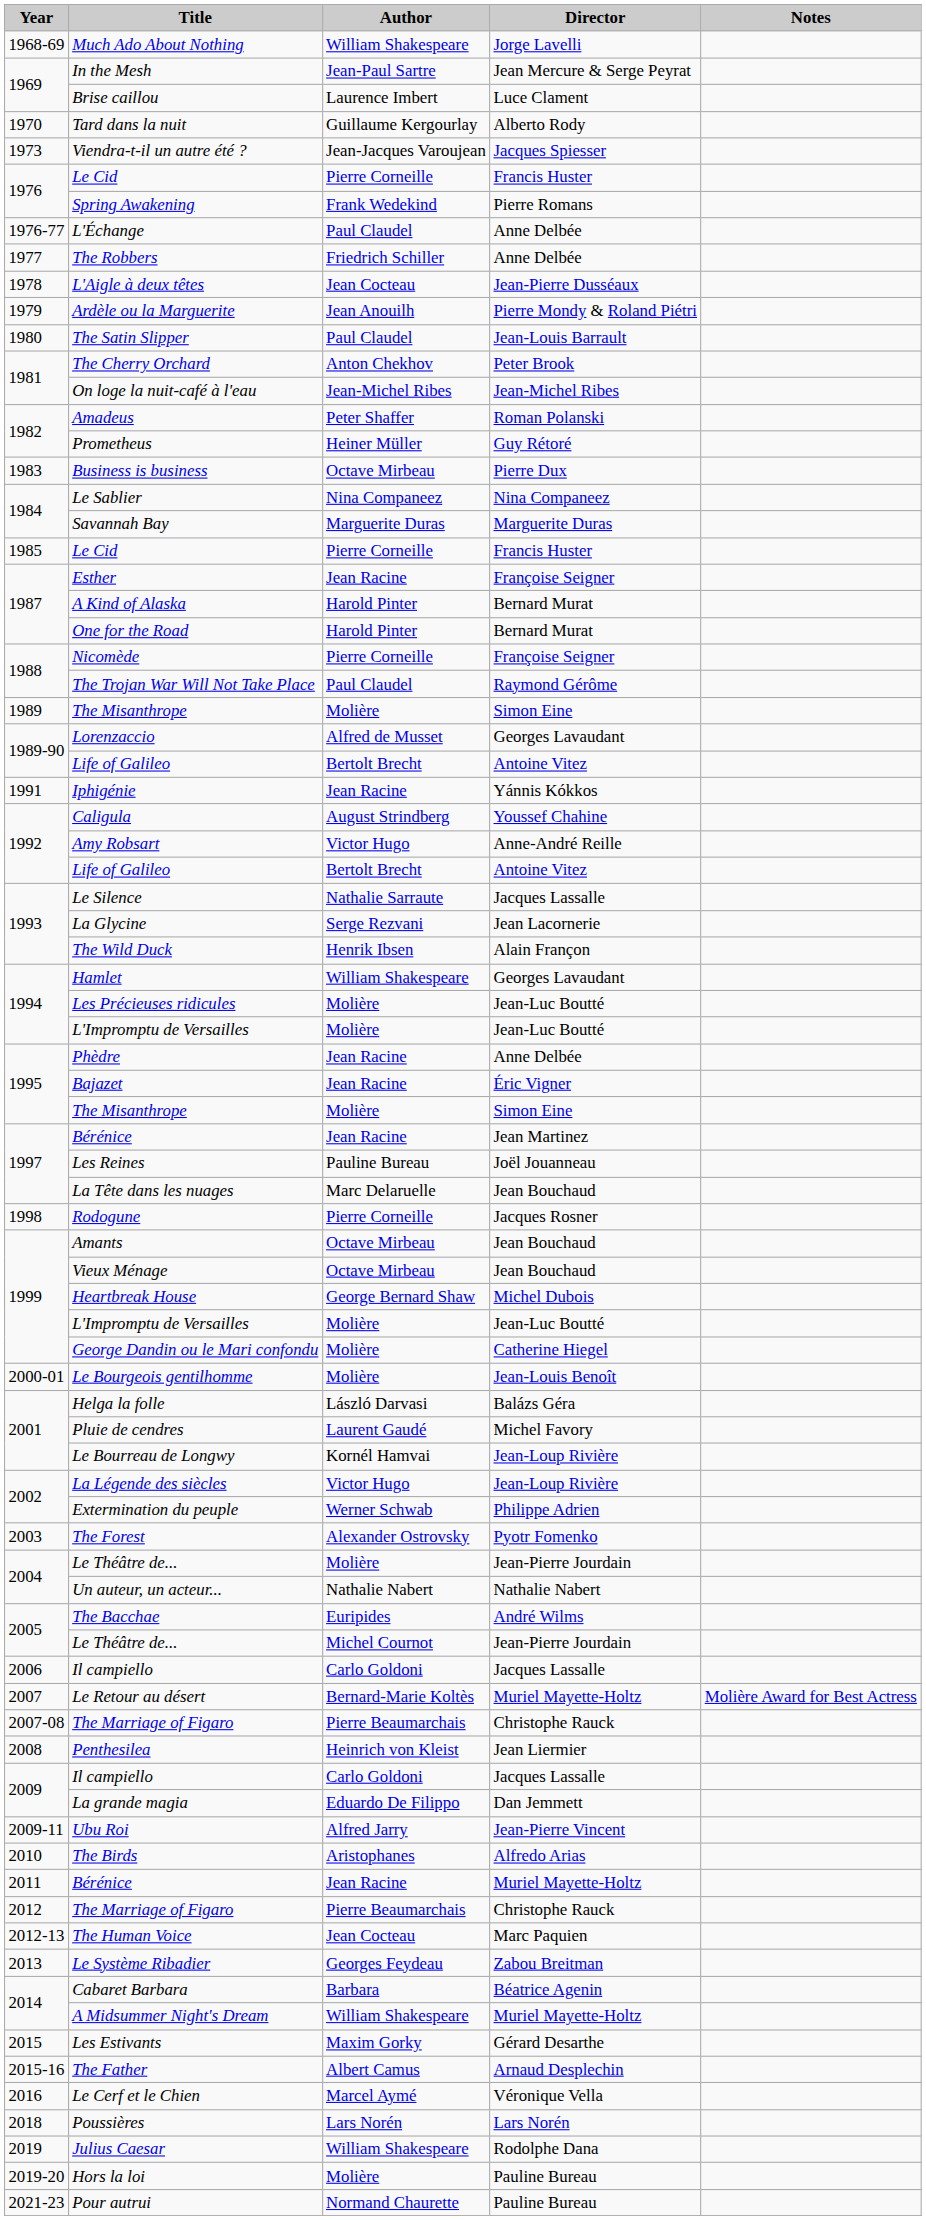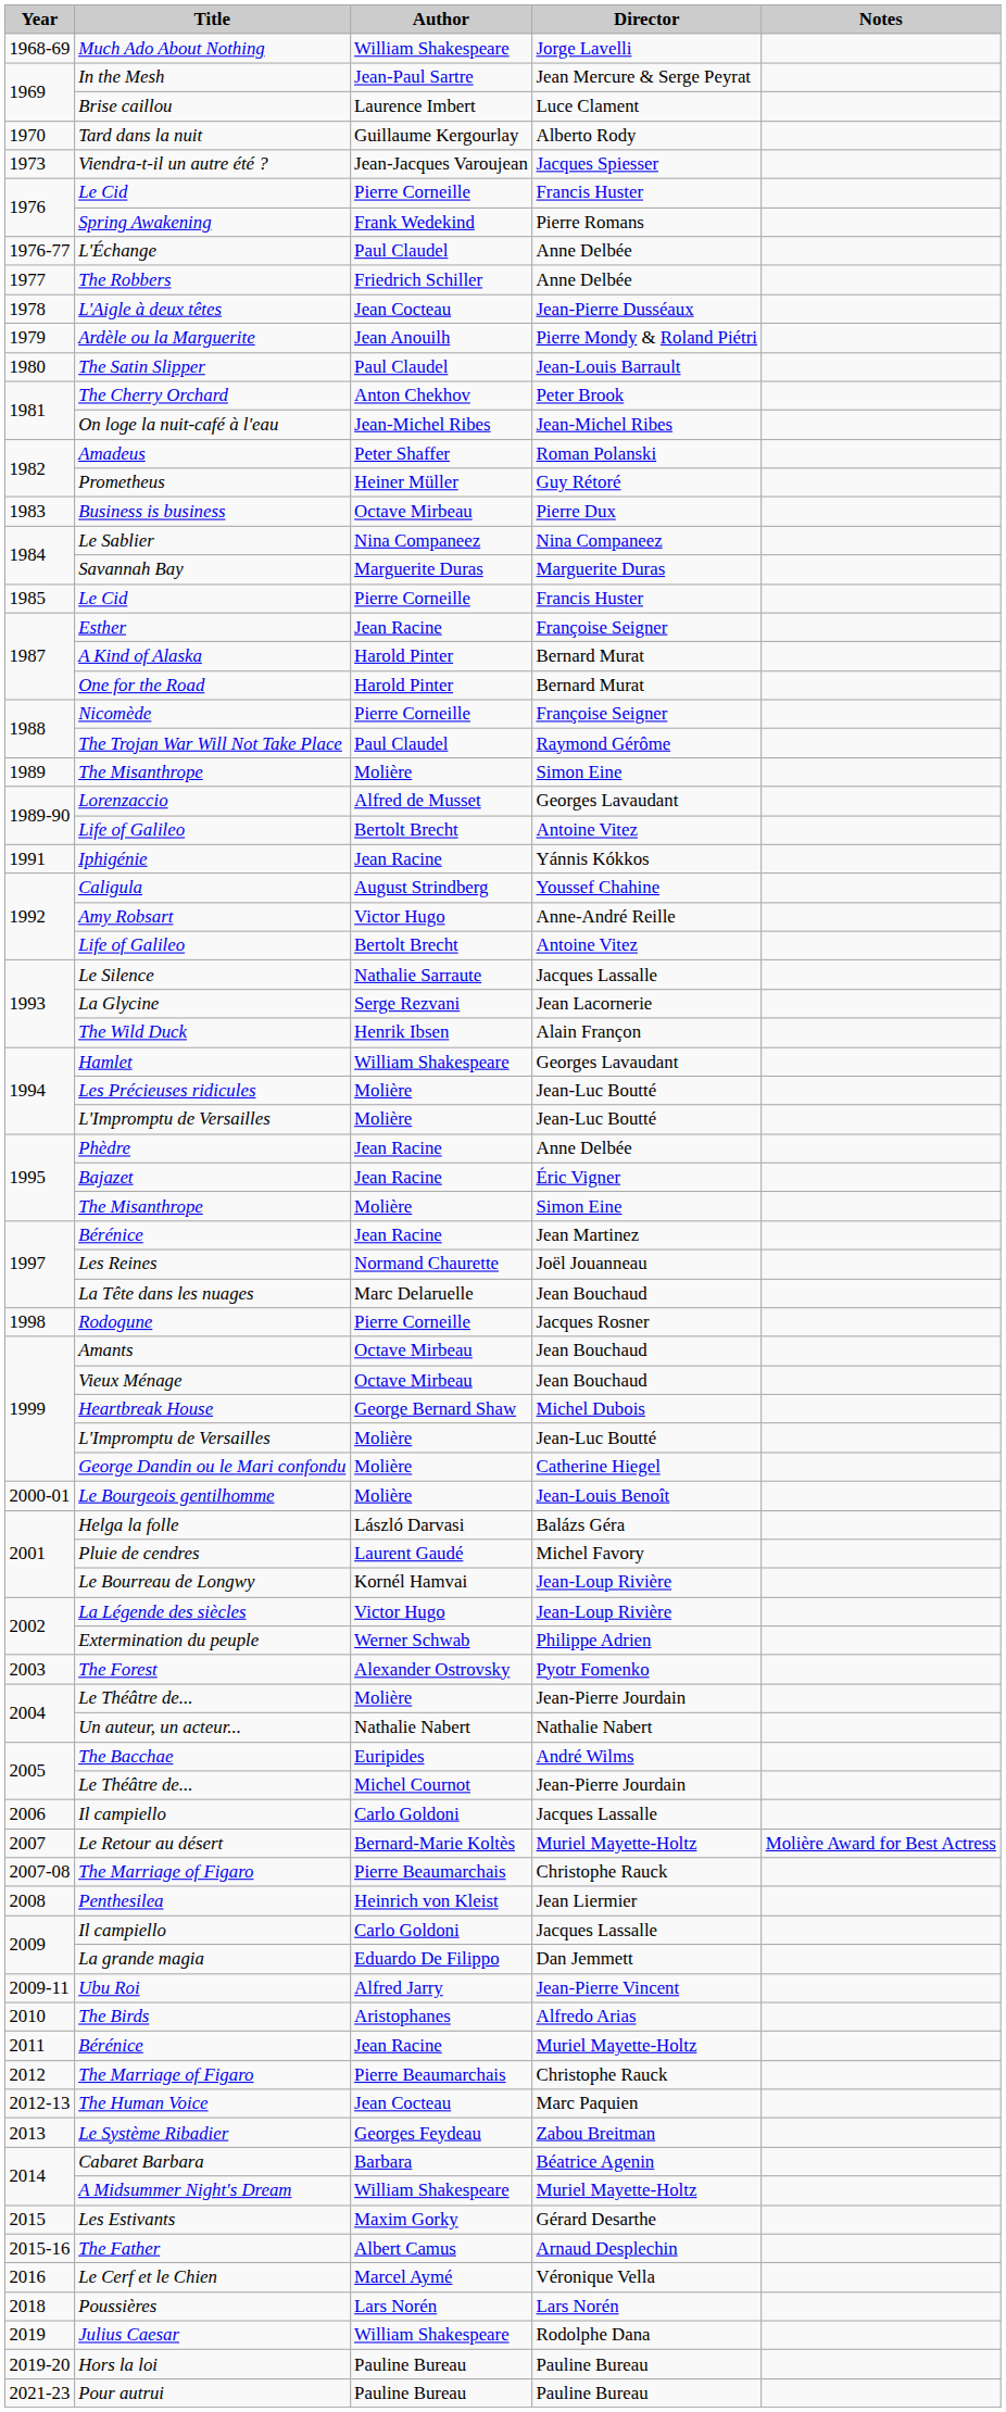 <table class="wikitable">
 <tr>
 <th style="background: #CCCCCC;">Year</th>
 <th style="background: #CCCCCC;">Title</th>
 <th style="background: #CCCCCC;">Author</th>
 <th style="background: #CCCCCC;">Director</th>
 <th style="background: #CCCCCC;">Notes</th>
 </tr>
 <tr>
 <td>1968-69</td>
 <td><em><a href='#'>Much Ado About Nothing</a></em></td>
 <td><a href='#'>William Shakespeare</a></td>
 <td><a href='#'>Jorge Lavelli</a></td>
 <td></td>
 </tr>
 <tr>
 <td rowspan=2>1969</td>
 <td><em>In the Mesh</em></td>
 <td><a href='#'>Jean-Paul Sartre</a></td>
 <td>Jean Mercure & Serge Peyrat</td>
 <td></td>
 </tr>
 <tr>
 <td><em>Brise caillou</em></td>
 <td>Laurence Imbert</td>
 <td>Luce Clament</td>
 <td></td>
 </tr>
 <tr>
 <td>1970</td>
 <td><em>Tard dans la nuit</em></td>
 <td>Guillaume Kergourlay</td>
 <td>Alberto Rody</td>
 <td></td>
 </tr>
 <tr>
 <td>1973</td>
 <td><em>Viendra-t-il un autre été ?</em></td>
 <td>Jean-Jacques Varoujean</td>
 <td><a href='#'>Jacques Spiesser</a></td>
 <td></td>
 </tr>
 <tr>
 <td rowspan=2>1976</td>
 <td><em><a href='#'>Le Cid</a></em></td>
 <td><a href='#'>Pierre Corneille</a></td>
 <td><a href='#'>Francis Huster</a></td>
 <td></td>
 </tr>
 <tr>
 <td><em><a href='#'>Spring Awakening</a></em></td>
 <td><a href='#'>Frank Wedekind</a></td>
 <td>Pierre Romans</td>
 <td></td>
 </tr>
 <tr>
 <td>1976-77</td>
 <td><em>L'Échange</em></td>
 <td><a href='#'>Paul Claudel</a></td>
 <td>Anne Delbée</td>
 <td></td>
 </tr>
 <tr>
 <td>1977</td>
 <td><em><a href='#'>The Robbers</a></em></td>
 <td><a href='#'>Friedrich Schiller</a></td>
 <td>Anne Delbée</td>
 <td></td>
 </tr>
 <tr>
 <td>1978</td>
 <td><em><a href='#'>L'Aigle à deux têtes</a></em></td>
 <td><a href='#'>Jean Cocteau</a></td>
 <td><a href='#'>Jean-Pierre Dusséaux</a></td>
 <td></td>
 </tr>
 <tr>
 <td>1979</td>
 <td><em><a href='#'>Ardèle ou la Marguerite</a></em></td>
 <td><a href='#'>Jean Anouilh</a></td>
 <td><a href='#'>Pierre Mondy</a> & <a href='#'>Roland Piétri</a></td>
 <td></td>
 </tr>
 <tr>
 <td>1980</td>
 <td><em><a href='#'>The Satin Slipper</a></em></td>
 <td><a href='#'>Paul Claudel</a></td>
 <td><a href='#'>Jean-Louis Barrault</a></td>
 <td></td>
 </tr>
 <tr>
 <td rowspan=2>1981</td>
 <td><em><a href='#'>The Cherry Orchard</a></em></td>
 <td><a href='#'>Anton Chekhov</a></td>
 <td><a href='#'>Peter Brook</a></td>
 <td></td>
 </tr>
 <tr>
 <td><em>On loge la nuit-café à l'eau</em></td>
 <td><a href='#'>Jean-Michel Ribes</a></td>
 <td><a href='#'>Jean-Michel Ribes</a></td>
 <td></td>
 </tr>
 <tr>
 <td rowspan=2>1982</td>
 <td><em><a href='#'>Amadeus</a></em></td>
 <td><a href='#'>Peter Shaffer</a></td>
 <td><a href='#'>Roman Polanski</a></td>
 <td></td>
 </tr>
 <tr>
 <td><em>Prometheus</em></td>
 <td><a href='#'>Heiner Müller</a></td>
 <td><a href='#'>Guy Rétoré</a></td>
 <td></td>
 </tr>
 <tr>
 <td>1983</td>
 <td><em><a href='#'>Business is business</a></em></td>
 <td><a href='#'>Octave Mirbeau</a></td>
 <td><a href='#'>Pierre Dux</a></td>
 <td></td>
 </tr>
 <tr>
 <td rowspan=2>1984</td>
 <td><em>Le Sablier</em></td>
 <td><a href='#'>Nina Companeez</a></td>
 <td><a href='#'>Nina Companeez</a></td>
 <td></td>
 </tr>
 <tr>
 <td><em>Savannah Bay</em></td>
 <td><a href='#'>Marguerite Duras</a></td>
 <td><a href='#'>Marguerite Duras</a></td>
 <td></td>
 </tr>
 <tr>
 <td>1985</td>
 <td><em><a href='#'>Le Cid</a></em></td>
 <td><a href='#'>Pierre Corneille</a></td>
 <td><a href='#'>Francis Huster</a></td>
 <td></td>
 </tr>
 <tr>
 <td rowspan=3>1987</td>
 <td><em><a href='#'>Esther</a></em></td>
 <td><a href='#'>Jean Racine</a></td>
 <td><a href='#'>Françoise Seigner</a></td>
 <td></td>
 </tr>
 <tr>
 <td><em><a href='#'>A Kind of Alaska</a></em></td>
 <td><a href='#'>Harold Pinter</a></td>
 <td>Bernard Murat</td>
 <td></td>
 </tr>
 <tr>
 <td><em><a href='#'>One for the Road</a></em></td>
 <td><a href='#'>Harold Pinter</a></td>
 <td>Bernard Murat</td>
 <td></td>
 </tr>
 <tr>
 <td rowspan=2>1988</td>
 <td><em><a href='#'>Nicomède</a></em></td>
 <td><a href='#'>Pierre Corneille</a></td>
 <td><a href='#'>Françoise Seigner</a></td>
 <td></td>
 </tr>
 <tr>
 <td><em><a href='#'>The Trojan War Will Not Take Place</a></em></td>
 <td><a href='#'>Paul Claudel</a></td>
 <td><a href='#'>Raymond Gérôme</a></td>
 <td></td>
 </tr>
 <tr>
 <td>1989</td>
 <td><em><a href='#'>The Misanthrope</a></em></td>
 <td><a href='#'>Molière</a></td>
 <td><a href='#'>Simon Eine</a></td>
 <td></td>
 </tr>
 <tr>
 <td rowspan=2>1989-90</td>
 <td><em><a href='#'>Lorenzaccio</a></em></td>
 <td><a href='#'>Alfred de Musset</a></td>
 <td>Georges Lavaudant</td>
 <td></td>
 </tr>
 <tr>
 <td><em><a href='#'>Life of Galileo</a></em></td>
 <td><a href='#'>Bertolt Brecht</a></td>
 <td><a href='#'>Antoine Vitez</a></td>
 <td></td>
 </tr>
 <tr>
 <td>1991</td>
 <td><em><a href='#'>Iphigénie</a></em></td>
 <td><a href='#'>Jean Racine</a></td>
 <td>Yánnis Kókkos</td>
 <td></td>
 </tr>
 <tr>
 <td rowspan=3>1992</td>
 <td><em><a href='#'>Caligula</a></em></td>
 <td><a href='#'>August Strindberg</a></td>
 <td><a href='#'>Youssef Chahine</a></td>
 <td></td>
 </tr>
 <tr>
 <td><em><a href='#'>Amy Robsart</a></em></td>
 <td><a href='#'>Victor Hugo</a></td>
 <td>Anne-André Reille</td>
 <td></td>
 </tr>
 <tr>
 <td><em><a href='#'>Life of Galileo</a></em></td>
 <td><a href='#'>Bertolt Brecht</a></td>
 <td><a href='#'>Antoine Vitez</a></td>
 <td></td>
 </tr>
 <tr>
 <td rowspan=3>1993</td>
 <td><em>Le Silence</em></td>
 <td><a href='#'>Nathalie Sarraute</a></td>
 <td>Jacques Lassalle</td>
 <td></td>
 </tr>
 <tr>
 <td><em>La Glycine</em></td>
 <td><a href='#'>Serge Rezvani</a></td>
 <td>Jean Lacornerie</td>
 <td></td>
 </tr>
 <tr>
 <td><em><a href='#'>The Wild Duck</a></em></td>
 <td><a href='#'>Henrik Ibsen</a></td>
 <td>Alain Françon</td>
 <td></td>
 </tr>
 <tr>
 <td rowspan=3>1994</td>
 <td><em><a href='#'>Hamlet</a></em></td>
 <td><a href='#'>William Shakespeare</a></td>
 <td>Georges Lavaudant</td>
 <td></td>
 </tr>
 <tr>
 <td><em><a href='#'>Les Précieuses ridicules</a></em></td>
 <td><a href='#'>Molière</a></td>
 <td>Jean-Luc Boutté</td>
 <td></td>
 </tr>
 <tr>
 <td><em>L'Impromptu de Versailles</em></td>
 <td><a href='#'>Molière</a></td>
 <td>Jean-Luc Boutté</td>
 <td></td>
 </tr>
 <tr>
 <td rowspan=3>1995</td>
 <td><em><a href='#'>Phèdre</a></em></td>
 <td><a href='#'>Jean Racine</a></td>
 <td>Anne Delbée</td>
 <td></td>
 </tr>
 <tr>
 <td><em><a href='#'>Bajazet</a></em></td>
 <td><a href='#'>Jean Racine</a></td>
 <td><a href='#'>Éric Vigner</a></td>
 <td></td>
 </tr>
 <tr>
 <td><em><a href='#'>The Misanthrope</a></em></td>
 <td><a href='#'>Molière</a></td>
 <td><a href='#'>Simon Eine</a></td>
 <td></td>
 </tr>
 <tr>
 <td rowspan=3>1997</td>
 <td><em><a href='#'>Bérénice</a></em></td>
 <td><a href='#'>Jean Racine</a></td>
 <td>Jean Martinez</td>
 <td></td>
 </tr>
 <tr>
 <td><em>Les Reines</em></td>
-<td>Pauline Bureau</td>
+<td><a href='#'>Normand Chaurette</a></td>
 <td>Joël Jouanneau</td>
 <td></td>
 </tr>
 <tr>
 <td><em>La Tête dans les nuages</em></td>
 <td>Marc Delaruelle</td>
 <td>Jean Bouchaud</td>
 <td></td>
 </tr>
 <tr>
 <td>1998</td>
 <td><em><a href='#'>Rodogune</a></em></td>
 <td><a href='#'>Pierre Corneille</a></td>
 <td>Jacques Rosner</td>
 <td></td>
 </tr>
 <tr>
 <td rowspan=5>1999</td>
 <td><em>Amants</em></td>
 <td><a href='#'>Octave Mirbeau</a></td>
 <td>Jean Bouchaud</td>
 <td></td>
 </tr>
 <tr>
 <td><em>Vieux Ménage</em></td>
 <td><a href='#'>Octave Mirbeau</a></td>
 <td>Jean Bouchaud</td>
 <td></td>
 </tr>
 <tr>
 <td><em><a href='#'>Heartbreak House</a></em></td>
 <td><a href='#'>George Bernard Shaw</a></td>
 <td><a href='#'>Michel Dubois</a></td>
 <td></td>
 </tr>
 <tr>
 <td><em>L'Impromptu de Versailles</em></td>
 <td><a href='#'>Molière</a></td>
 <td>Jean-Luc Boutté</td>
 <td></td>
 </tr>
 <tr>
 <td><em><a href='#'>George Dandin ou le Mari confondu</a></em></td>
 <td><a href='#'>Molière</a></td>
 <td><a href='#'>Catherine Hiegel</a></td>
 <td></td>
 </tr>
 <tr>
 <td>2000-01</td>
 <td><em><a href='#'>Le Bourgeois gentilhomme</a></em></td>
 <td><a href='#'>Molière</a></td>
 <td><a href='#'>Jean-Louis Benoît</a></td>
 <td></td>
 </tr>
 <tr>
 <td rowspan=3>2001</td>
 <td><em>Helga la folle</em></td>
 <td>László Darvasi</td>
 <td>Balázs Géra</td>
 <td></td>
 </tr>
 <tr>
 <td><em>Pluie de cendres</em></td>
 <td><a href='#'>Laurent Gaudé</a></td>
 <td>Michel Favory</td>
 <td></td>
 </tr>
 <tr>
 <td><em>Le Bourreau de Longwy</em></td>
 <td>Kornél Hamvai</td>
 <td><a href='#'>Jean-Loup Rivière</a></td>
 <td></td>
 </tr>
 <tr>
 <td rowspan=2>2002</td>
 <td><em><a href='#'>La Légende des siècles</a></em></td>
 <td><a href='#'>Victor Hugo</a></td>
 <td><a href='#'>Jean-Loup Rivière</a></td>
 <td></td>
 </tr>
 <tr>
 <td><em>Extermination du peuple</em></td>
 <td><a href='#'>Werner Schwab</a></td>
 <td><a href='#'>Philippe Adrien</a></td>
 <td></td>
 </tr>
 <tr>
 <td>2003</td>
 <td><em><a href='#'>The Forest</a></em></td>
 <td><a href='#'>Alexander Ostrovsky</a></td>
 <td><a href='#'>Pyotr Fomenko</a></td>
 <td></td>
 </tr>
 <tr>
 <td rowspan=2>2004</td>
 <td><em>Le Théâtre de...</em></td>
 <td><a href='#'>Molière</a></td>
 <td>Jean-Pierre Jourdain</td>
 <td></td>
 </tr>
 <tr>
 <td><em>Un auteur, un acteur...</em></td>
 <td>Nathalie Nabert</td>
 <td>Nathalie Nabert</td>
 <td></td>
 </tr>
 <tr>
 <td rowspan=2>2005</td>
 <td><em><a href='#'>The Bacchae</a></em></td>
 <td><a href='#'>Euripides</a></td>
 <td><a href='#'>André Wilms</a></td>
 <td></td>
 </tr>
 <tr>
 <td><em>Le Théâtre de...</em></td>
 <td><a href='#'>Michel Cournot</a></td>
 <td>Jean-Pierre Jourdain</td>
 <td></td>
 </tr>
 <tr>
 <td>2006</td>
 <td><em>Il campiello</em></td>
 <td><a href='#'>Carlo Goldoni</a></td>
 <td>Jacques Lassalle</td>
 <td></td>
 </tr>
 <tr>
 <td>2007</td>
 <td><em>Le Retour au désert</em></td>
 <td><a href='#'>Bernard-Marie Koltès</a></td>
 <td><a href='#'>Muriel Mayette-Holtz</a></td>
 <td><a href='#'>Molière Award for Best Actress</a></td>
 </tr>
 <tr>
 <td>2007-08</td>
 <td><em><a href='#'>The Marriage of Figaro</a></em></td>
 <td><a href='#'>Pierre Beaumarchais</a></td>
 <td>Christophe Rauck</td>
 <td></td>
 </tr>
 <tr>
 <td>2008</td>
 <td><em><a href='#'>Penthesilea</a></em></td>
 <td><a href='#'>Heinrich von Kleist</a></td>
 <td>Jean Liermier</td>
 <td></td>
 </tr>
 <tr>
 <td rowspan=2>2009</td>
 <td><em>Il campiello</em></td>
 <td><a href='#'>Carlo Goldoni</a></td>
 <td>Jacques Lassalle</td>
 <td></td>
 </tr>
 <tr>
 <td><em>La grande magia</em></td>
 <td><a href='#'>Eduardo De Filippo</a></td>
 <td>Dan Jemmett</td>
 <td></td>
 </tr>
 <tr>
 <td>2009-11</td>
 <td><em><a href='#'>Ubu Roi</a></em></td>
 <td><a href='#'>Alfred Jarry</a></td>
 <td><a href='#'>Jean-Pierre Vincent</a></td>
 <td></td>
 </tr>
 <tr>
 <td>2010</td>
 <td><em><a href='#'>The Birds</a></em></td>
 <td><a href='#'>Aristophanes</a></td>
 <td><a href='#'>Alfredo Arias</a></td>
 <td></td>
 </tr>
 <tr>
 <td>2011</td>
 <td><em><a href='#'>Bérénice</a></em></td>
 <td><a href='#'>Jean Racine</a></td>
 <td><a href='#'>Muriel Mayette-Holtz</a></td>
 <td></td>
 </tr>
 <tr>
 <td>2012</td>
 <td><em><a href='#'>The Marriage of Figaro</a></em></td>
 <td><a href='#'>Pierre Beaumarchais</a></td>
 <td>Christophe Rauck</td>
 <td></td>
 </tr>
 <tr>
 <td>2012-13</td>
 <td><em><a href='#'>The Human Voice</a></em></td>
 <td><a href='#'>Jean Cocteau</a></td>
 <td>Marc Paquien</td>
 <td></td>
 </tr>
 <tr>
 <td>2013</td>
 <td><em><a href='#'>Le Système Ribadier</a></em></td>
 <td><a href='#'>Georges Feydeau</a></td>
 <td><a href='#'>Zabou Breitman</a></td>
 <td></td>
 </tr>
 <tr>
 <td rowspan=2>2014</td>
 <td><em>Cabaret Barbara</em></td>
 <td><a href='#'>Barbara</a></td>
 <td><a href='#'>Béatrice Agenin</a></td>
 <td></td>
 </tr>
 <tr>
 <td><em><a href='#'>A Midsummer Night's Dream</a></em></td>
 <td><a href='#'>William Shakespeare</a></td>
 <td><a href='#'>Muriel Mayette-Holtz</a></td>
 <td></td>
 </tr>
 <tr>
 <td>2015</td>
 <td><em>Les Estivants</em></td>
 <td><a href='#'>Maxim Gorky</a></td>
 <td>Gérard Desarthe</td>
 <td></td>
 </tr>
 <tr>
 <td>2015-16</td>
 <td><em><a href='#'>The Father</a></em></td>
 <td><a href='#'>Albert Camus</a></td>
 <td><a href='#'>Arnaud Desplechin</a></td>
 <td></td>
 </tr>
 <tr>
 <td>2016</td>
 <td><em>Le Cerf et le Chien</em></td>
 <td><a href='#'>Marcel Aymé</a></td>
 <td>Véronique Vella</td>
 <td></td>
 </tr>
 <tr>
 <td>2018</td>
 <td><em>Poussières</em></td>
 <td><a href='#'>Lars Norén</a></td>
 <td><a href='#'>Lars Norén</a></td>
 <td></td>
 </tr>
 <tr>
 <td>2019</td>
 <td><em><a href='#'>Julius Caesar</a></em></td>
 <td><a href='#'>William Shakespeare</a></td>
 <td>Rodolphe Dana</td>
 <td></td>
 </tr>
 <tr>
 <td>2019-20</td>
 <td><em>Hors la loi</em></td>
-<td><a href='#'>Molière</a></td>
+<td>Pauline Bureau</td>
 <td>Pauline Bureau</td>
 <td></td>
 </tr>
 <tr>
 <td>2021-23</td>
 <td><em>Pour autrui</em></td>
-<td><a href='#'>Normand Chaurette</a></td>
+<td>Pauline Bureau</td>
 <td>Pauline Bureau</td>
 <td></td>
 </tr>
 <tr>
 </tr>
 </table>
